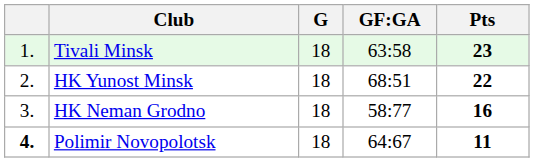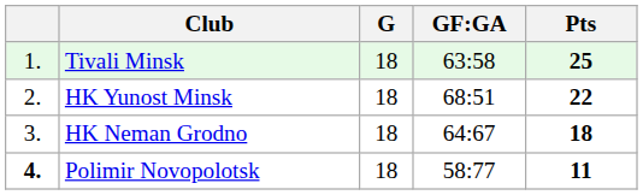 <table class="wikitable">
 <tr>
 <th width="30"></th>
 <th width="200">Club</th>
 <th width="30">G</th>
 <th width="70">GF:GA</th>
 <th width="70">Pts</th>
 </tr>
 <tr bgcolor="#e6fae6" align="center">
 <td>1.</td>
 <td align="left"><a href='#'>Tivali Minsk</a></td>
 <td>18</td>
 <td>63:58</td>
-<td><strong>23</strong></td>
+<td><strong>25</strong></td>
 </tr>
 <tr bgcolor="#FFFFFF" align="center">
 <td>2.</td>
 <td align="left"><a href='#'>HK Yunost Minsk</a></td>
 <td>18</td>
 <td>68:51</td>
 <td><strong>22</strong></td>
 </tr>
 <tr bgcolor="#FFFFFF" align="center">
 <td>3.</td>
 <td align="left"><a href='#'>HK Neman Grodno</a></td>
 <td>18</td>
-<td>58:77</td>
-<td><strong>16</strong></td>
+<td>64:67</td>
+<td><strong>18</strong></td>
 </tr>
 <tr bgcolor="#FFFFFF" align="center">
 <td><strong>4.</strong></td>
 <td align="left"><a href='#'>Polimir Novopolotsk</a></td>
 <td>18</td>
-<td>64:67</td>
+<td>58:77</td>
 <td><strong>11</strong></td>
 </tr>
 </table>
